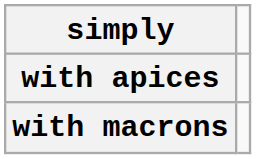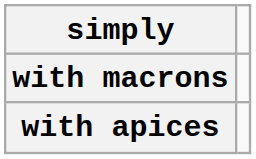 <table class="wikitable">
 <tr>
 <th>simply</th>
 <td></td>
 </tr>
 <tr>
+<th>with macrons</th>
+<td></td>
+</tr>
+<tr>
 <th>with apices</th>
 <td></td>
 </tr>
-<tr>
-<th>with macrons</th>
-<td></td>
-</tr>
 </table>
